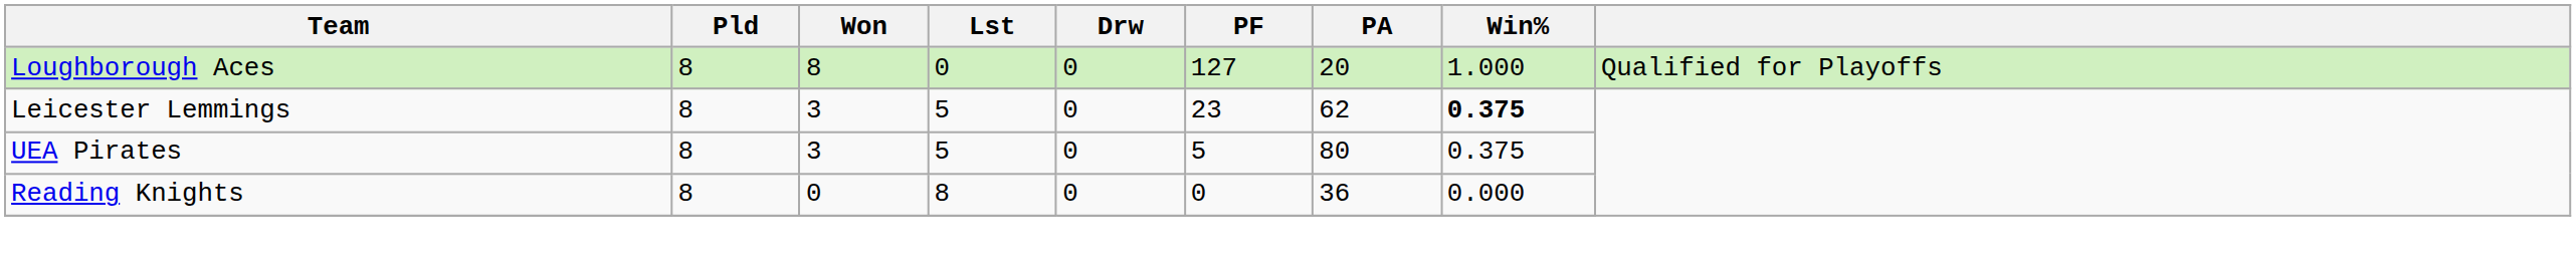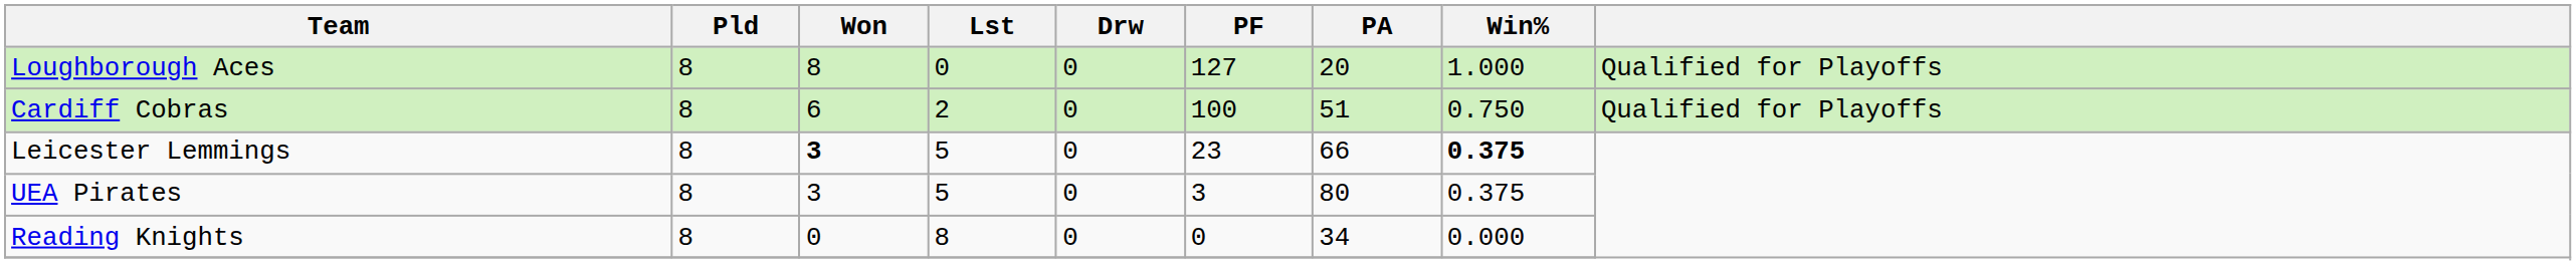 <table class="wikitable" width=65%">
 <tr>
 <th width=26%>Team</th>
 <th width=5%>Pld</th>
 <th width=5%>Won</th>
 <th width=5%>Lst</th>
 <th width=5%>Drw</th>
 <th width=5%>PF</th>
 <th width=5%>PA</th>
 <th width=6%>Win%</th>
 <th width=38%></th>
 </tr>
 <tr bgcolor="#d0f0c0">
 <td><a href='#'>Loughborough</a> Aces</td>
 <td>8</td>
 <td>8</td>
 <td>0</td>
 <td>0</td>
 <td>127</td>
 <td>20</td>
 <td>1.000</td>
 <td>Qualified for Playoffs</td>
 </tr>
+<tr bgcolor="#d0f0c0">
+<td><a href='#'>Cardiff</a> Cobras</td>
+<td>8</td>
+<td>6</td>
+<td>2</td>
+<td>0</td>
+<td>100</td>
+<td>51</td>
+<td>0.750</td>
+<td>Qualified for Playoffs</td>
+</tr>
 <tr>
 <td>Leicester Lemmings</td>
 <td>8</td>
-<td>3</td>
+<td><strong>3</strong></td>
 <td>5</td>
 <td>0</td>
 <td>23</td>
-<td>62</td>
+<td>66</td>
 <td><strong>0.375</strong></td>
 </tr>
 <tr>
 <td><a href='#'>UEA</a> Pirates</td>
 <td>8</td>
 <td>3</td>
 <td>5</td>
 <td>0</td>
-<td>5</td>
+<td>3</td>
 <td>80</td>
 <td>0.375</td>
 </tr>
 <tr>
 <td><a href='#'>Reading</a> Knights</td>
 <td>8</td>
 <td>0</td>
 <td>8</td>
 <td>0</td>
 <td>0</td>
-<td>36</td>
+<td>34</td>
 <td>0.000</td>
 </tr>
 <tr>
 </tr>
 </table>
